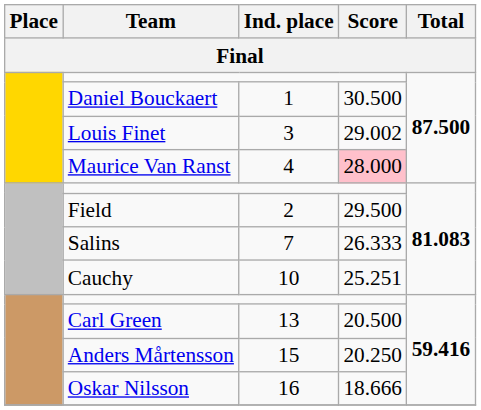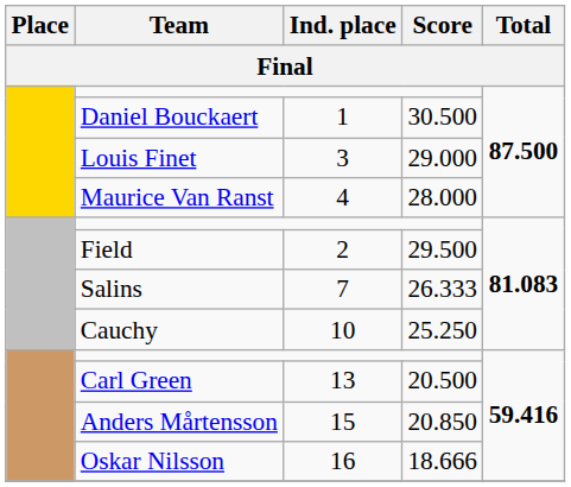 <table class=wikitable style="text-align:center">
 <tr>
 <th>Place</th>
 <th>Team</th>
 <th>Ind. place</th>
 <th>Score</th>
 <th>Total</th>
 </tr>
 <tr>
 <th colspan=5><strong>Final</strong></th>
 </tr>
 <tr>
 <td rowspan=4 bgcolor=gold></td>
 <td colspan=3></td>
 <td rowspan=4><strong>87.500</strong></td>
 </tr>
 <tr>
 <td align=left><a href='#'>Daniel Bouckaert</a></td>
 <td>1</td>
 <td>30.500</td>
 </tr>
 <tr>
 <td align=left><a href='#'>Louis Finet</a></td>
 <td>3</td>
-<td>29.002</td>
+<td>29.000</td>
 </tr>
 <tr>
 <td align=left><a href='#'>Maurice Van Ranst</a></td>
 <td>4</td>
-<td style="background: pink;">28.000</td>
+<td>28.000</td>
 </tr>
 <tr>
 <td rowspan=4 bgcolor=silver></td>
 <td colspan=3></td>
 <td rowspan=4><strong>81.083</strong></td>
 </tr>
 <tr>
 <td align=left>Field</td>
 <td>2</td>
 <td>29.500</td>
 </tr>
 <tr>
 <td align=left>Salins</td>
 <td>7</td>
 <td>26.333</td>
 </tr>
 <tr>
 <td align=left>Cauchy</td>
 <td>10</td>
-<td>25.251</td>
+<td>25.250</td>
 </tr>
 <tr>
 <td rowspan=4 bgcolor=cc9966></td>
 <td colspan=3></td>
 <td rowspan=4><strong>59.416</strong></td>
 </tr>
 <tr>
 <td align=left><a href='#'>Carl Green</a></td>
 <td>13</td>
 <td>20.500</td>
 </tr>
 <tr>
 <td align=left><a href='#'>Anders Mårtensson</a></td>
 <td>15</td>
-<td>20.250</td>
+<td>20.850</td>
 </tr>
 <tr>
 <td align=left><a href='#'>Oskar Nilsson</a></td>
 <td>16</td>
 <td>18.666</td>
 </tr>
 <tr>
 </tr>
 </table>
